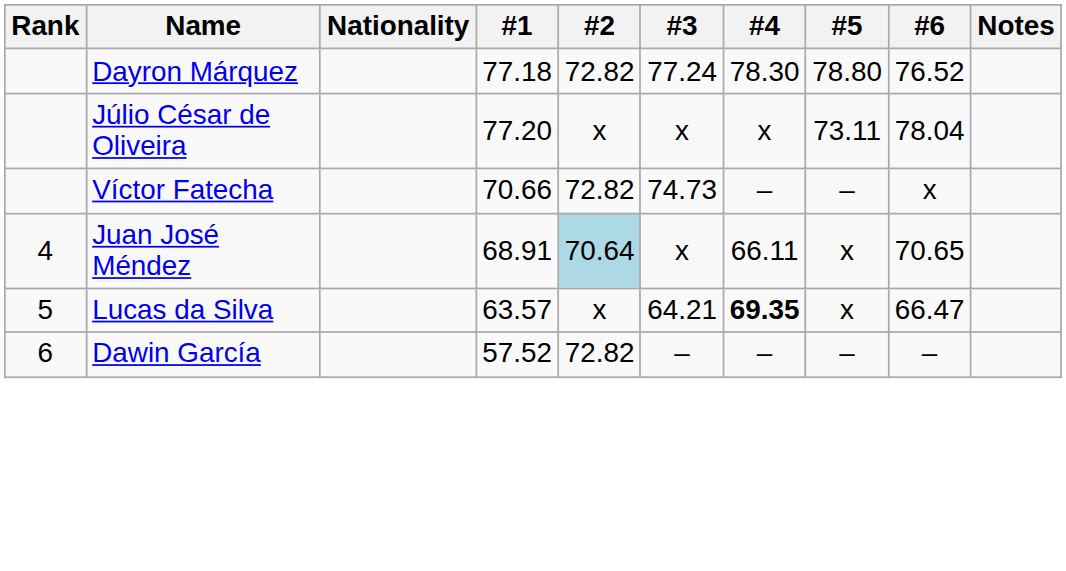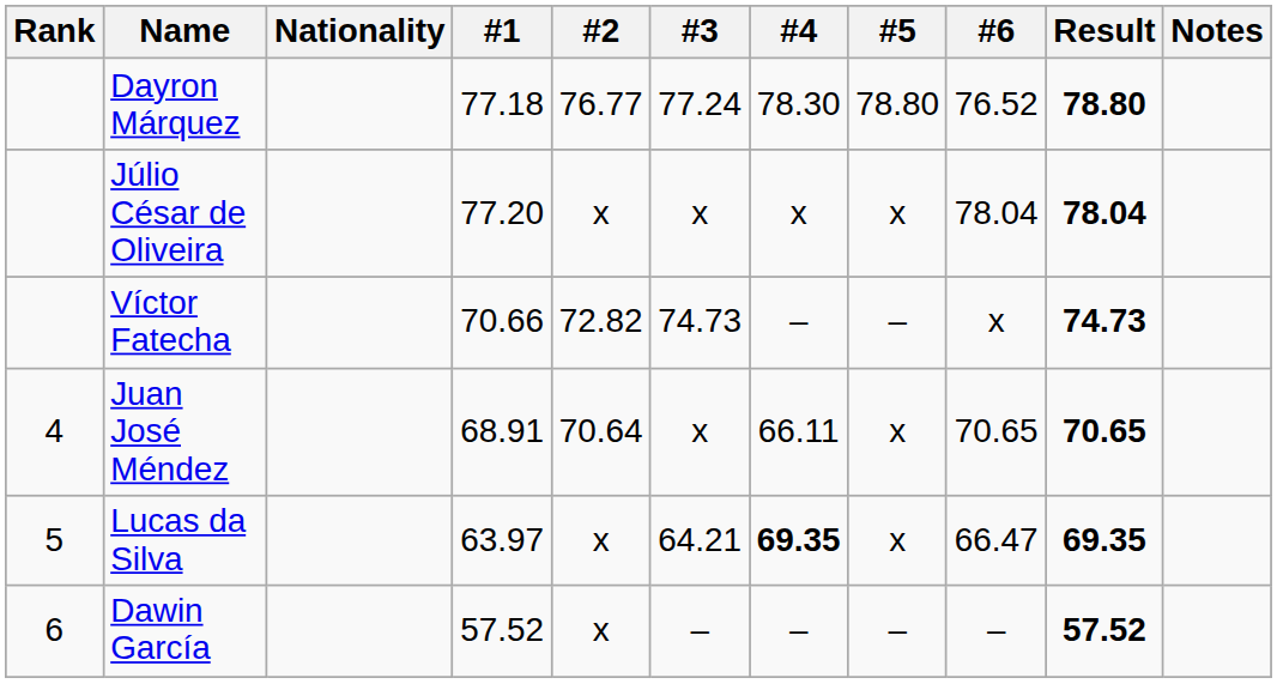 <table class="wikitable sortable" style="text-align:center">
 <tr>
 <th>Rank</th>
 <th>Name</th>
 <th>Nationality</th>
 <th>#1</th>
 <th>#2</th>
 <th>#3</th>
 <th>#4</th>
 <th>#5</th>
 <th>#6</th>
+<th>Result</th>
 <th>Notes</th>
 </tr>
 <tr>
 <td></td>
 <td align=left><a href='#'>Dayron Márquez</a></td>
 <td align=left></td>
 <td>77.18</td>
-<td>72.82</td>
+<td>76.77</td>
 <td>77.24</td>
 <td>78.30</td>
 <td>78.80</td>
 <td>76.52</td>
+<td><strong>78.80</strong></td>
 <td></td>
 </tr>
 <tr>
 <td></td>
 <td align=left><a href='#'>Júlio César de Oliveira</a></td>
 <td align=left></td>
 <td>77.20</td>
 <td>x</td>
 <td>x</td>
 <td>x</td>
-<td>73.11</td>
+<td>x</td>
 <td>78.04</td>
+<td><strong>78.04</strong></td>
 <td></td>
 </tr>
 <tr>
 <td></td>
 <td align=left><a href='#'>Víctor Fatecha</a></td>
 <td align=left></td>
 <td>70.66</td>
 <td>72.82</td>
 <td>74.73</td>
 <td>–</td>
 <td>–</td>
 <td>x</td>
+<td><strong>74.73</strong></td>
 <td></td>
 </tr>
 <tr>
 <td>4</td>
 <td align=left><a href='#'>Juan José Méndez</a></td>
 <td align=left></td>
 <td>68.91</td>
-<td style="background: lightblue;">70.64</td>
+<td>70.64</td>
 <td>x</td>
 <td>66.11</td>
 <td>x</td>
 <td>70.65</td>
+<td><strong>70.65</strong></td>
 <td></td>
 </tr>
 <tr>
 <td>5</td>
 <td align=left><a href='#'>Lucas da Silva</a></td>
 <td align=left></td>
-<td>63.57</td>
+<td>63.97</td>
 <td>x</td>
 <td>64.21</td>
 <td><strong>69.35</strong></td>
 <td>x</td>
 <td>66.47</td>
+<td><strong>69.35</strong></td>
 <td></td>
 </tr>
 <tr>
 <td>6</td>
 <td align=left><a href='#'>Dawin García</a></td>
 <td align=left></td>
 <td>57.52</td>
-<td>72.82</td>
+<td>x</td>
 <td>–</td>
 <td>–</td>
 <td>–</td>
 <td>–</td>
+<td><strong>57.52</strong></td>
 <td></td>
 </tr>
 </table>
